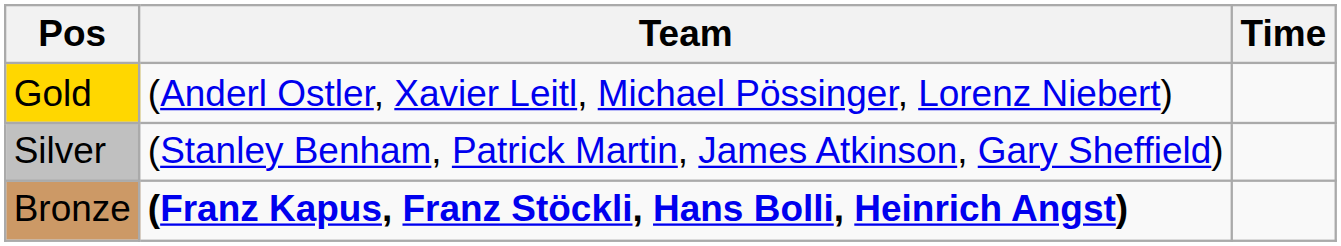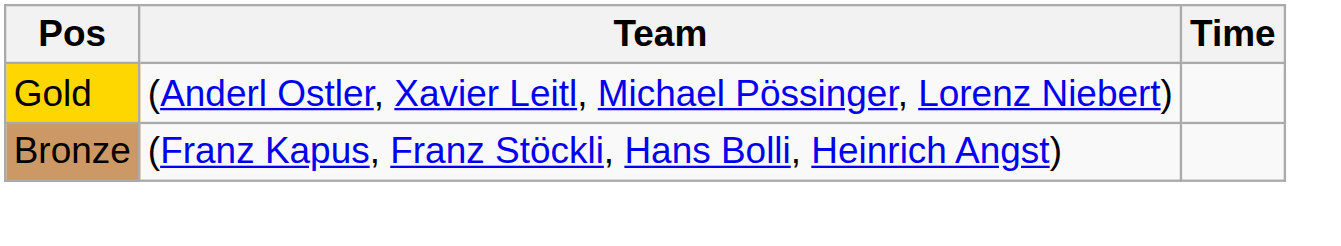 <table class="wikitable">
 <tr>
 <th>Pos</th>
 <th>Team</th>
 <th>Time</th>
 </tr>
 <tr>
 <td style="background:gold">Gold</td>
 <td> (<a href='#'>Anderl Ostler</a>, <a href='#'>Xavier Leitl</a>, <a href='#'>Michael Pössinger</a>, <a href='#'>Lorenz Niebert</a>)</td>
 <td></td>
 </tr>
 <tr>
-<td style="background:silver">Silver</td>
-<td> (<a href='#'>Stanley Benham</a>, <a href='#'>Patrick Martin</a>, <a href='#'>James Atkinson</a>, <a href='#'>Gary Sheffield</a>)</td>
-<td></td>
-</tr>
-<tr>
 <td style="background:#cc9966">Bronze</td>
-<td><strong> (<a href='#'>Franz Kapus</a>, <a href='#'>Franz Stöckli</a>, <a href='#'>Hans Bolli</a>, <a href='#'>Heinrich Angst</a>)</strong></td>
+<td> (<a href='#'>Franz Kapus</a>, <a href='#'>Franz Stöckli</a>, <a href='#'>Hans Bolli</a>, <a href='#'>Heinrich Angst</a>)</td>
 <td></td>
 </tr>
 </table>
